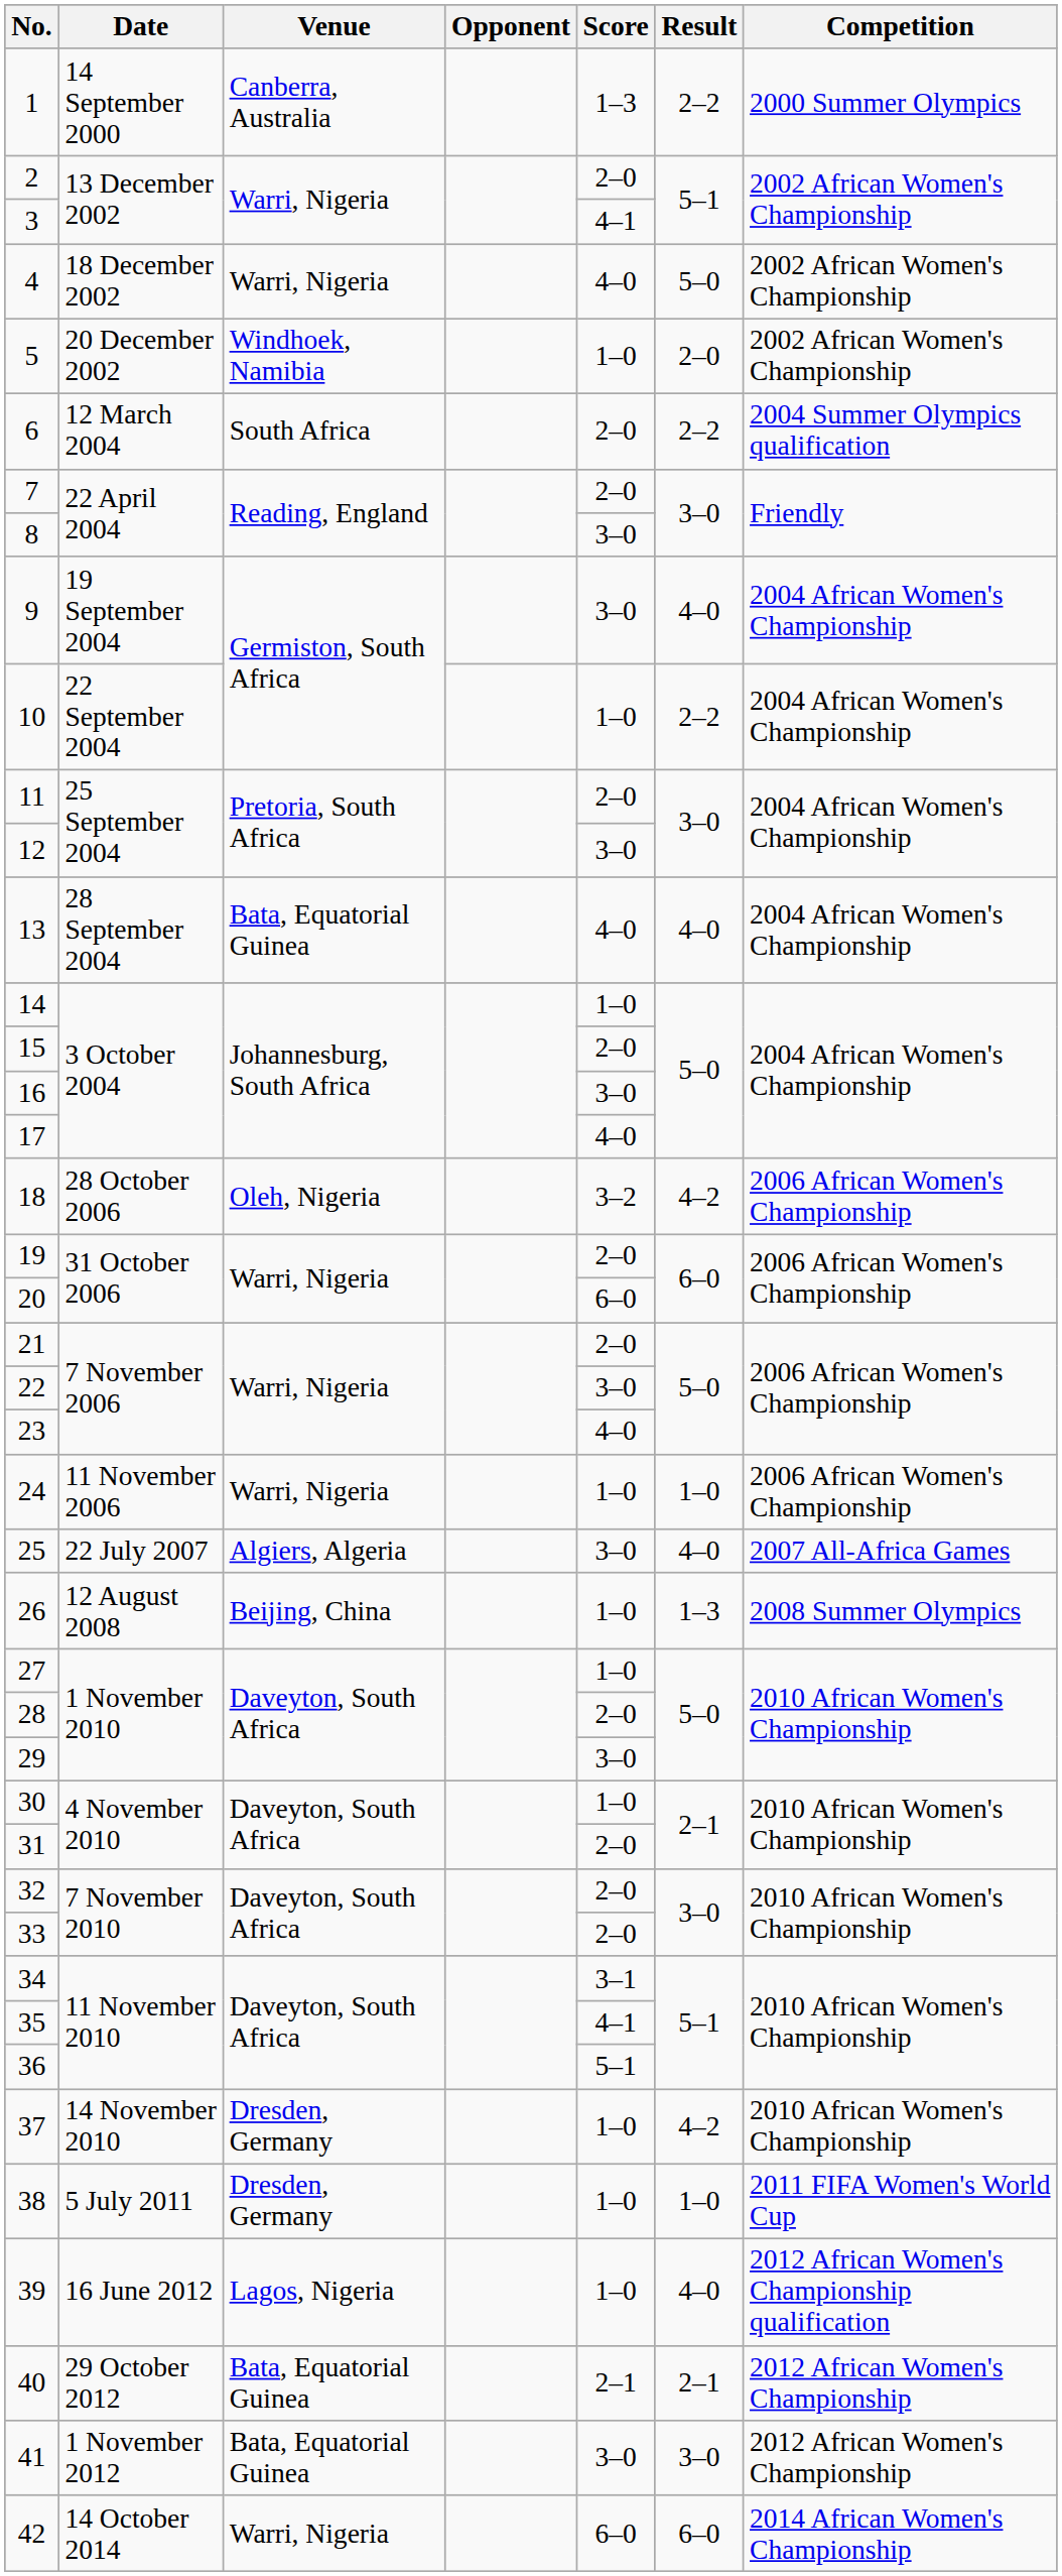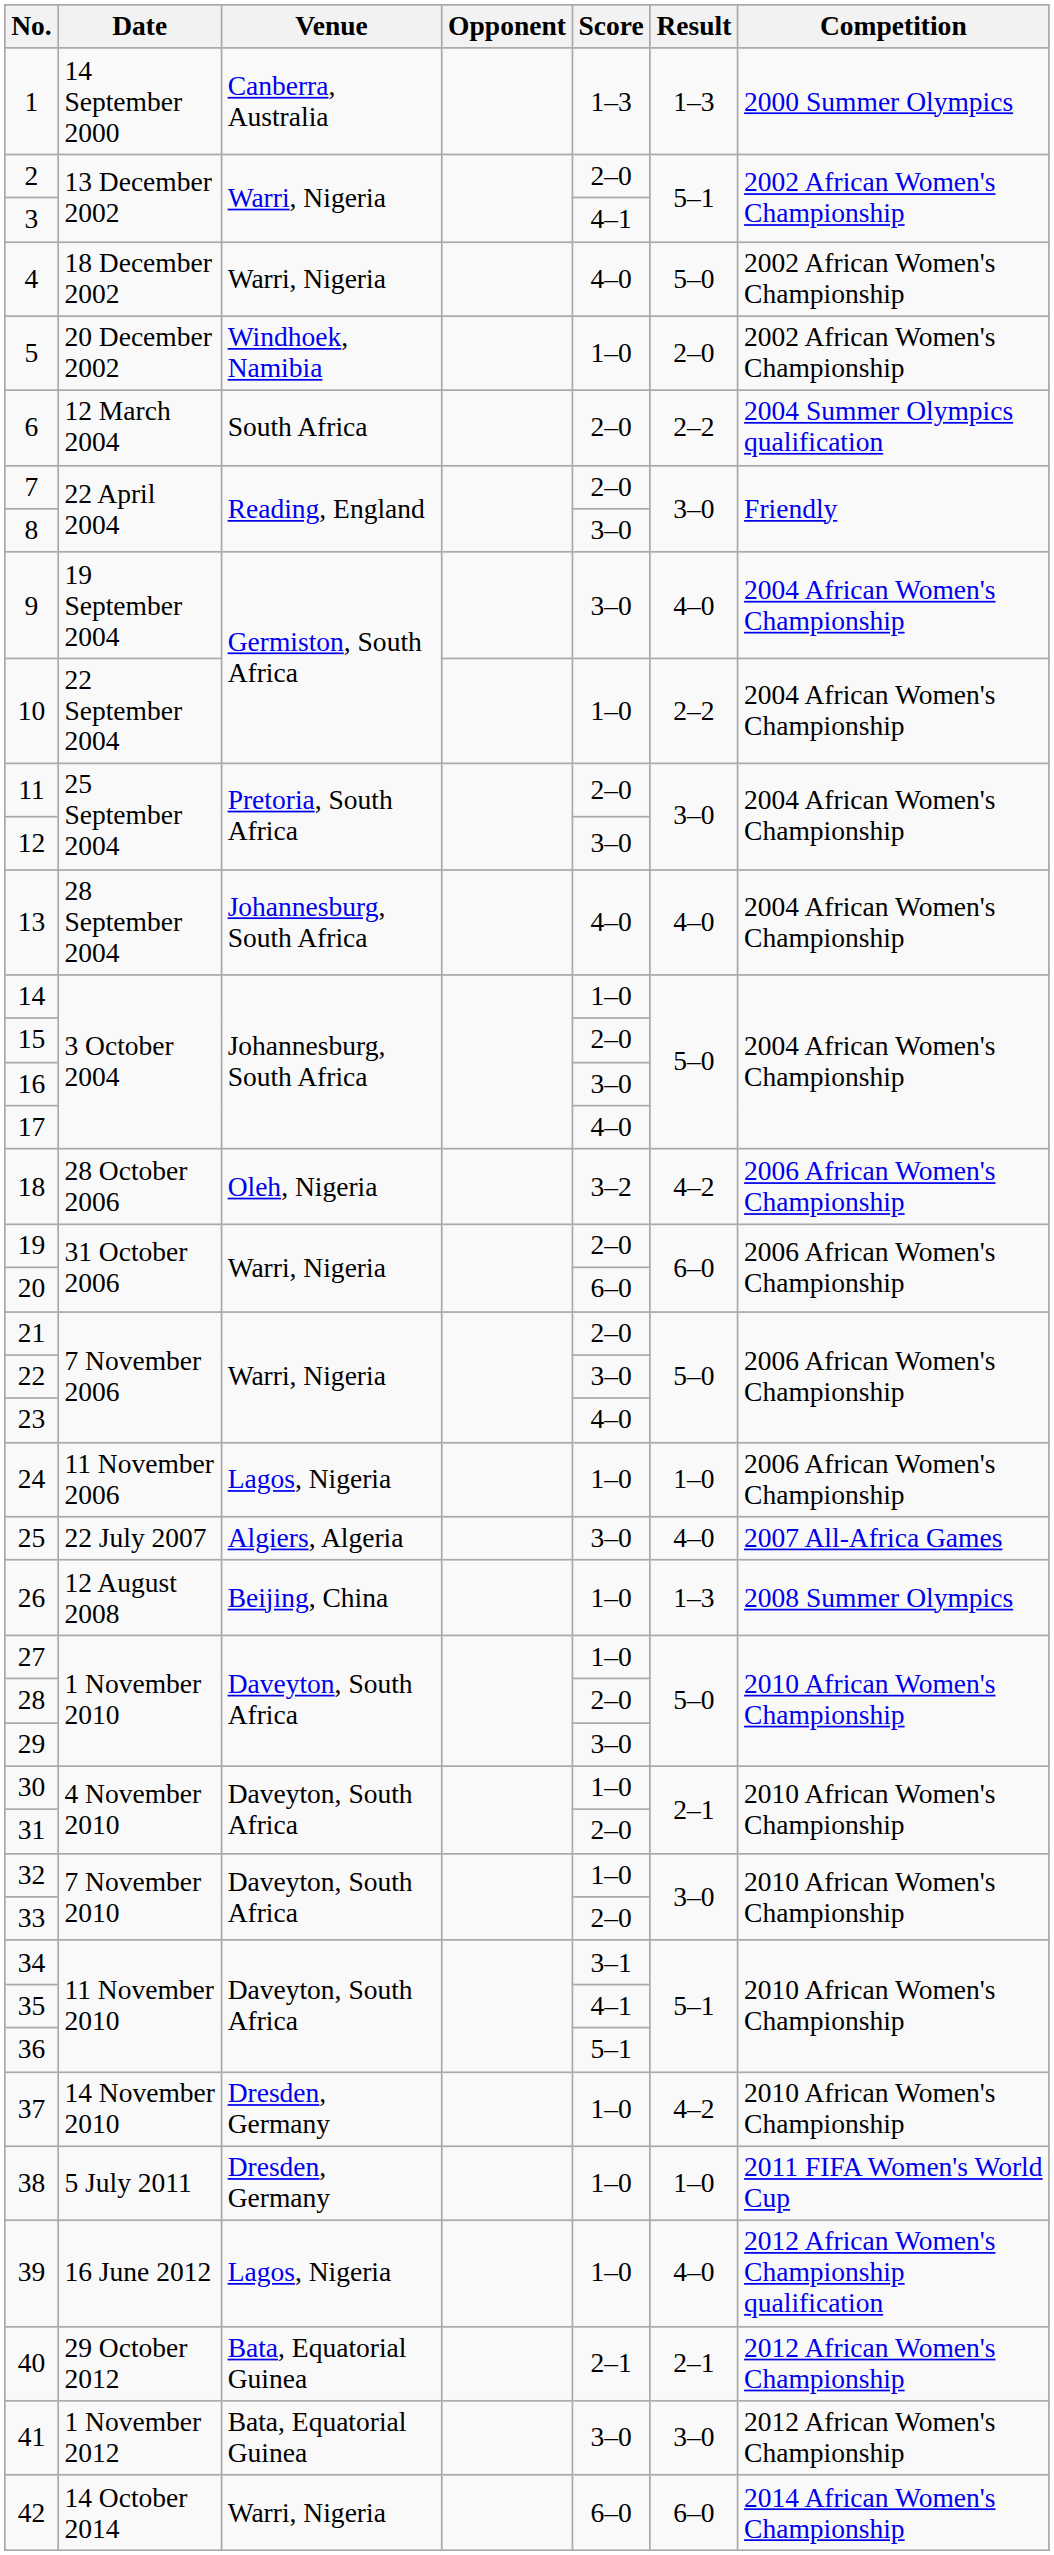 <table class="wikitable sortable">
 <tr>
 <th scope="col">No.</th>
 <th scope="col">Date</th>
 <th scope="col">Venue</th>
 <th scope="col">Opponent</th>
 <th scope="col">Score</th>
 <th scope="col">Result</th>
 <th scope="col">Competition</th>
 </tr>
 <tr>
 <td style="text-align:center">1</td>
 <td>14 September 2000</td>
 <td><a href='#'>Canberra</a>, Australia</td>
 <td></td>
 <td style="text-align:center">1–3</td>
-<td style="text-align:center">2–2</td>
+<td style="text-align:center">1–3</td>
 <td><a href='#'>2000 Summer Olympics</a></td>
 </tr>
 <tr>
 <td style="text-align:center">2</td>
 <td rowspan="2">13 December 2002</td>
 <td rowspan="2"><a href='#'>Warri</a>, Nigeria</td>
 <td rowspan="2"></td>
 <td style="text-align:center">2–0</td>
 <td rowspan=2 style="text-align:center">5–1</td>
 <td rowspan="2"><a href='#'>2002 African Women's Championship</a></td>
 </tr>
 <tr>
 <td style="text-align:center">3</td>
 <td style="text-align:center">4–1</td>
 </tr>
 <tr>
 <td style="text-align:center">4</td>
 <td>18 December 2002</td>
 <td>Warri, Nigeria</td>
 <td></td>
 <td style="text-align:center">4–0</td>
 <td style="text-align:center">5–0</td>
 <td>2002 African Women's Championship</td>
 </tr>
 <tr>
 <td style="text-align:center">5</td>
 <td>20 December 2002</td>
 <td><a href='#'>Windhoek</a>, <a href='#'>Namibia</a></td>
 <td></td>
 <td style="text-align:center">1–0</td>
 <td style="text-align:center">2–0</td>
 <td>2002 African Women's Championship</td>
 </tr>
 <tr>
 <td style="text-align:center">6</td>
 <td>12 March 2004</td>
 <td>South Africa</td>
 <td></td>
 <td style="text-align:center">2–0</td>
 <td style="text-align:center">2–2</td>
 <td><a href='#'>2004 Summer Olympics qualification</a></td>
 </tr>
 <tr>
 <td style="text-align:center">7</td>
 <td rowspan="2">22 April 2004</td>
 <td rowspan="2"><a href='#'>Reading</a>, England</td>
 <td rowspan="2"></td>
 <td style="text-align:center">2–0</td>
 <td rowspan="2" style="text-align:center">3–0</td>
 <td rowspan="2"><a href='#'>Friendly</a></td>
 </tr>
 <tr>
 <td style="text-align:center">8</td>
 <td style="text-align:center">3–0</td>
 </tr>
 <tr>
 <td style="text-align:center">9</td>
 <td>19 September 2004</td>
 <td rowspan="2"><a href='#'>Germiston</a>, South Africa</td>
 <td></td>
 <td style="text-align:center">3–0</td>
 <td style="text-align:center">4–0</td>
 <td><a href='#'>2004 African Women's Championship</a></td>
 </tr>
 <tr>
 <td style="text-align:center">10</td>
 <td>22 September 2004</td>
 <td></td>
 <td style="text-align:center">1–0</td>
 <td style="text-align:center">2–2</td>
 <td>2004 African Women's Championship</td>
 </tr>
 <tr>
 <td style="text-align:center">11</td>
 <td rowspan="2">25 September 2004</td>
 <td rowspan="2"><a href='#'>Pretoria</a>, South Africa</td>
 <td rowspan="2"></td>
 <td style="text-align:center">2–0</td>
 <td rowspan="2" style="text-align:center">3–0</td>
 <td rowspan="2">2004 African Women's Championship</td>
 </tr>
 <tr>
 <td style="text-align:center">12</td>
 <td style="text-align:center">3–0</td>
 </tr>
 <tr>
 <td style="text-align:center">13</td>
 <td>28 September 2004</td>
-<td><a href='#'>Bata</a>, Equatorial Guinea</td>
+<td><a href='#'>Johannesburg</a>, South Africa</td>
 <td></td>
 <td style="text-align:center">4–0</td>
 <td style="text-align:center">4–0</td>
 <td>2004 African Women's Championship</td>
 </tr>
 <tr>
 <td style="text-align:center">14</td>
 <td rowspan="4">3 October 2004</td>
 <td rowspan="4">Johannesburg, South Africa</td>
 <td rowspan="4"></td>
 <td style="text-align:center">1–0</td>
 <td rowspan=4 style="text-align:center">5–0</td>
 <td rowspan="4">2004 African Women's Championship</td>
 </tr>
 <tr>
 <td style="text-align:center">15</td>
 <td style="text-align:center">2–0</td>
 </tr>
 <tr>
 <td style="text-align:center">16</td>
 <td style="text-align:center">3–0</td>
 </tr>
 <tr>
 <td style="text-align:center">17</td>
 <td style="text-align:center">4–0</td>
 </tr>
 <tr>
 <td style="text-align:center">18</td>
 <td>28 October 2006</td>
 <td><a href='#'>Oleh</a>, Nigeria</td>
 <td></td>
 <td style="text-align:center">3–2</td>
 <td style="text-align:center">4–2</td>
 <td><a href='#'>2006 African Women's Championship</a></td>
 </tr>
 <tr>
 <td style="text-align:center">19</td>
 <td rowspan="2">31 October 2006</td>
 <td rowspan="2">Warri, Nigeria</td>
 <td rowspan="2"></td>
 <td style="text-align:center">2–0</td>
 <td rowspan=2 style="text-align:center">6–0</td>
 <td rowspan="2">2006 African Women's Championship</td>
 </tr>
 <tr>
 <td style="text-align:center">20</td>
 <td style="text-align:center">6–0</td>
 </tr>
 <tr>
 <td style="text-align:center">21</td>
 <td rowspan="3">7 November 2006</td>
 <td rowspan="3">Warri, Nigeria</td>
 <td rowspan="3"></td>
 <td style="text-align:center">2–0</td>
 <td rowspan=3 style="text-align:center">5–0</td>
 <td rowspan="3">2006 African Women's Championship</td>
 </tr>
 <tr>
 <td style="text-align:center">22</td>
 <td style="text-align:center">3–0</td>
 </tr>
 <tr>
 <td style="text-align:center">23</td>
 <td style="text-align:center">4–0</td>
 </tr>
 <tr>
 <td style="text-align:center">24</td>
 <td>11 November 2006</td>
-<td>Warri, Nigeria</td>
+<td><a href='#'>Lagos</a>, Nigeria</td>
 <td></td>
 <td style="text-align:center">1–0</td>
 <td style="text-align:center">1–0</td>
 <td>2006 African Women's Championship</td>
 </tr>
 <tr>
 <td style="text-align:center">25</td>
 <td>22 July 2007</td>
 <td><a href='#'>Algiers</a>, Algeria</td>
 <td></td>
 <td style="text-align:center">3–0</td>
 <td style="text-align:center">4–0</td>
 <td><a href='#'>2007 All-Africa Games</a></td>
 </tr>
 <tr>
 <td style="text-align:center">26</td>
 <td>12 August 2008</td>
 <td><a href='#'>Beijing</a>, China</td>
 <td></td>
 <td style="text-align:center">1–0</td>
 <td style="text-align:center">1–3</td>
 <td><a href='#'>2008 Summer Olympics</a></td>
 </tr>
 <tr>
 <td style="text-align:center">27</td>
 <td rowspan="3">1 November 2010</td>
 <td rowspan="3"><a href='#'>Daveyton</a>, South Africa</td>
 <td rowspan="3"></td>
 <td style="text-align:center">1–0</td>
 <td rowspan="3" style="text-align:center">5–0</td>
 <td rowspan="3"><a href='#'>2010 African Women's Championship</a></td>
 </tr>
 <tr>
 <td style="text-align:center">28</td>
 <td style="text-align:center">2–0</td>
 </tr>
 <tr>
 <td style="text-align:center">29</td>
 <td style="text-align:center">3–0</td>
 </tr>
 <tr>
 <td style="text-align:center">30</td>
 <td rowspan="2">4 November 2010</td>
 <td rowspan="2">Daveyton, South Africa</td>
 <td rowspan="2"></td>
 <td style="text-align:center">1–0</td>
 <td rowspan="2" style="text-align:center">2–1</td>
 <td rowspan="2">2010 African Women's Championship</td>
 </tr>
 <tr>
 <td style="text-align:center">31</td>
 <td style="text-align:center">2–0</td>
 </tr>
 <tr>
 <td style="text-align:center">32</td>
 <td rowspan="2">7 November 2010</td>
 <td rowspan="2">Daveyton, South Africa</td>
 <td rowspan="2"></td>
-<td style="text-align:center">2–0</td>
+<td style="text-align:center">1–0</td>
 <td rowspan="2" style="text-align:center">3–0</td>
 <td rowspan="2">2010 African Women's Championship</td>
 </tr>
 <tr>
 <td style="text-align:center">33</td>
 <td style="text-align:center">2–0</td>
 </tr>
 <tr>
 <td style="text-align:center">34</td>
 <td rowspan="3">11 November 2010</td>
 <td rowspan="3">Daveyton, South Africa</td>
 <td rowspan="3"></td>
 <td style="text-align:center">3–1</td>
 <td rowspan="3" style="text-align:center">5–1</td>
 <td rowspan="3">2010 African Women's Championship</td>
 </tr>
 <tr>
 <td style="text-align:center">35</td>
 <td style="text-align:center">4–1</td>
 </tr>
 <tr>
 <td style="text-align:center">36</td>
 <td style="text-align:center">5–1</td>
 </tr>
 <tr>
 <td style="text-align:center">37</td>
 <td>14 November 2010</td>
 <td><a href='#'>Dresden</a>, Germany</td>
 <td></td>
 <td style="text-align:center">1–0</td>
 <td style="text-align:center">4–2</td>
 <td>2010 African Women's Championship</td>
 </tr>
 <tr>
 <td style="text-align:center">38</td>
 <td>5 July 2011</td>
 <td><a href='#'>Dresden</a>, Germany</td>
 <td></td>
 <td style="text-align:center">1–0</td>
 <td style="text-align:center">1–0</td>
 <td><a href='#'>2011 FIFA Women's World Cup</a></td>
 </tr>
 <tr>
 <td style="text-align:center">39</td>
 <td>16 June 2012</td>
 <td><a href='#'>Lagos</a>, Nigeria</td>
 <td></td>
 <td style="text-align:center">1–0</td>
 <td style="text-align:center">4–0</td>
 <td><a href='#'>2012 African Women's Championship qualification</a></td>
 </tr>
 <tr>
 <td style="text-align:center">40</td>
 <td>29 October 2012</td>
 <td><a href='#'>Bata</a>, Equatorial Guinea</td>
 <td></td>
 <td style="text-align:center">2–1</td>
 <td style="text-align:center">2–1</td>
 <td><a href='#'>2012 African Women's Championship</a></td>
 </tr>
 <tr>
 <td style="text-align:center">41</td>
 <td>1 November 2012</td>
 <td>Bata, Equatorial Guinea</td>
 <td></td>
 <td style="text-align:center">3–0</td>
 <td style="text-align:center">3–0</td>
 <td>2012 African Women's Championship</td>
 </tr>
 <tr>
 <td style="text-align:center">42</td>
 <td>14 October 2014</td>
 <td>Warri, Nigeria</td>
 <td></td>
 <td style="text-align:center">6–0</td>
 <td style="text-align:center">6–0</td>
 <td><a href='#'>2014 African Women's Championship</a></td>
 </tr>
 <tr>
 </tr>
 </table>
